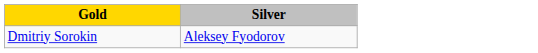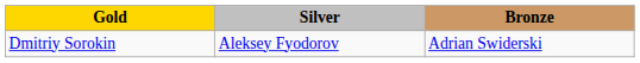 <table class="wikitable" style="text-align:left">
 <tr align="center">
 <td width=200 bgcolor=gold><strong>Gold</strong></td>
 <td width=200 bgcolor=silver><strong>Silver</strong></td>
+<td width=200 bgcolor=CC9966><strong>Bronze</strong></td>
 </tr>
 <tr>
 <td><a href='#'>Dmitriy Sorokin</a><br><em></em></td>
 <td><a href='#'>Aleksey Fyodorov</a><br><em></em></td>
+<td><a href='#'>Adrian Swiderski</a><br><em></em></td>
 </tr>
 </table>
